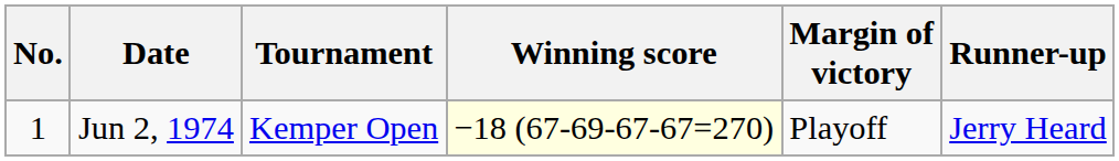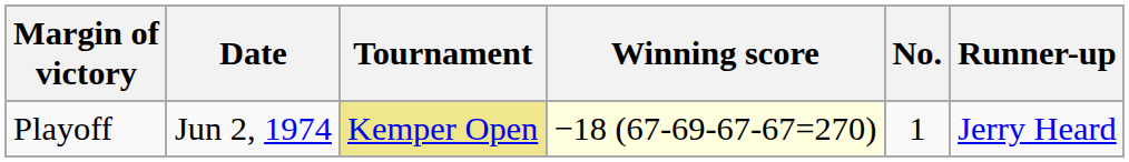 <table class="wikitable" style="font-size:95%;">
 <tr>
-<th>No.</th>
+<th>Margin of<br>victory</th>
 <th>Date</th>
 <th>Tournament</th>
 <th>Winning score</th>
-<th>Margin of<br>victory</th>
+<th>No.</th>
 <th>Runner-up</th>
 </tr>
 <tr>
+<td>Playoff</td>
+<td align=right>Jun 2, <a href='#'>1974</a></td>
+<td style="background: khaki;"><a href='#'>Kemper Open</a></td>
+<td style="background: lightyellow;">−18 (67-69-67-67=270)</td>
 <td align=center>1</td>
-<td align=right>Jun 2, <a href='#'>1974</a></td>
-<td><a href='#'>Kemper Open</a></td>
-<td style="background: lightyellow;">−18 (67-69-67-67=270)</td>
-<td>Playoff</td>
 <td> <a href='#'>Jerry Heard</a></td>
 </tr>
 </table>
